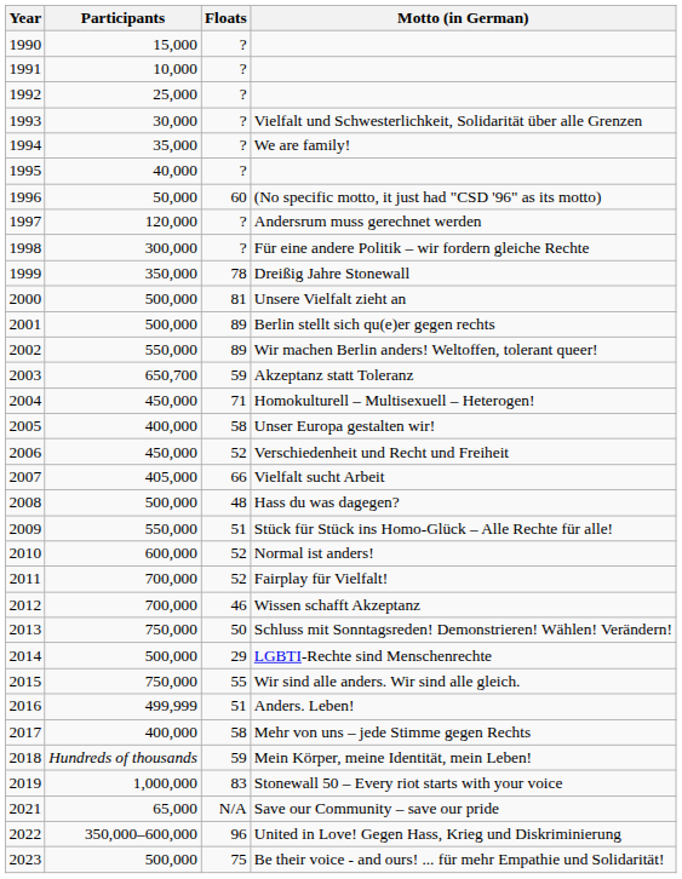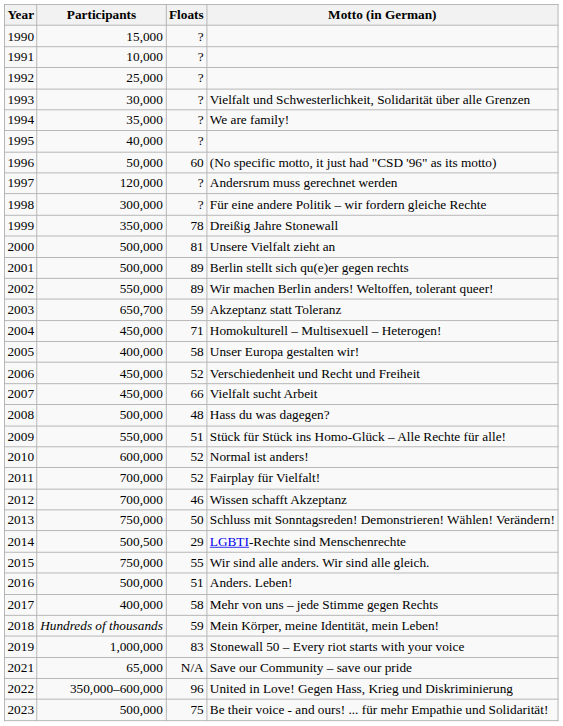 <table class="wikitable sortable mw-datatable">
 <tr>
 <th>Year</th>
 <th>Participants</th>
 <th>Floats</th>
 <th class="unsortable">Motto (in German)</th>
 </tr>
 <tr>
 <td style="text-align:center">1990</td>
 <td style="text-align:right">15,000</td>
 <td style="text-align:right">?</td>
 <td></td>
 </tr>
 <tr>
 <td style="text-align:center">1991</td>
 <td style="text-align:right">10,000</td>
 <td style="text-align:right">?</td>
 <td></td>
 </tr>
 <tr>
 <td style="text-align:center">1992</td>
 <td style="text-align:right">25,000</td>
 <td style="text-align:right">?</td>
 <td></td>
 </tr>
 <tr>
 <td style="text-align:center">1993</td>
 <td style="text-align:right">30,000</td>
 <td style="text-align:right">?</td>
 <td>Vielfalt und Schwesterlichkeit, Solidarität über alle Grenzen</td>
 </tr>
 <tr>
 <td style="text-align:center">1994</td>
 <td style="text-align:right">35,000</td>
 <td style="text-align:right">?</td>
 <td>We are family!</td>
 </tr>
 <tr>
 <td style="text-align:center">1995</td>
 <td style="text-align:right">40,000</td>
 <td style="text-align:right">?</td>
 <td></td>
 </tr>
 <tr>
 <td style="text-align:center">1996</td>
 <td style="text-align:right">50,000</td>
 <td style="text-align:right">60</td>
 <td>(No specific motto, it just had "CSD '96" as its motto)</td>
 </tr>
 <tr>
 <td style="text-align:center">1997</td>
 <td style="text-align:right">120,000</td>
 <td style="text-align:right">?</td>
 <td>Andersrum muss gerechnet werden</td>
 </tr>
 <tr>
 <td style="text-align:center">1998</td>
 <td style="text-align:right">300,000</td>
 <td style="text-align:right">?</td>
 <td>Für eine andere Politik – wir fordern gleiche Rechte</td>
 </tr>
 <tr>
 <td style="text-align:center">1999</td>
 <td style="text-align:right">350,000</td>
 <td style="text-align:right">78</td>
 <td>Dreißig Jahre Stonewall</td>
 </tr>
 <tr>
 <td style="text-align:center">2000</td>
 <td style="text-align:right">500,000</td>
 <td style="text-align:right">81</td>
 <td>Unsere Vielfalt zieht an</td>
 </tr>
 <tr>
 <td style="text-align:center">2001</td>
 <td style="text-align:right">500,000</td>
 <td style="text-align:right">89</td>
 <td>Berlin stellt sich qu(e)er gegen rechts</td>
 </tr>
 <tr>
 <td style="text-align:center">2002</td>
 <td style="text-align:right">550,000</td>
 <td style="text-align:right">89</td>
 <td>Wir machen Berlin anders! Weltoffen, tolerant queer!</td>
 </tr>
 <tr>
 <td style="text-align:center">2003</td>
 <td style="text-align:right">650,700</td>
 <td style="text-align:right">59</td>
 <td>Akzeptanz statt Toleranz</td>
 </tr>
 <tr>
 <td style="text-align:center">2004</td>
 <td style="text-align:right">450,000</td>
 <td style="text-align:right">71</td>
 <td>Homokulturell – Multisexuell – Heterogen!</td>
 </tr>
 <tr>
 <td style="text-align:center">2005</td>
 <td style="text-align:right">400,000</td>
 <td style="text-align:right">58</td>
 <td>Unser Europa gestalten wir!</td>
 </tr>
 <tr>
 <td style="text-align:center">2006</td>
 <td style="text-align:right">450,000</td>
 <td style="text-align:right">52</td>
 <td>Verschiedenheit und Recht und Freiheit</td>
 </tr>
 <tr>
 <td style="text-align:center">2007</td>
-<td style="text-align:right">405,000</td>
+<td style="text-align:right">450,000</td>
 <td style="text-align:right">66</td>
 <td>Vielfalt sucht Arbeit</td>
 </tr>
 <tr>
 <td style="text-align:center">2008</td>
 <td style="text-align:right">500,000</td>
 <td style="text-align:right">48</td>
 <td>Hass du was dagegen?</td>
 </tr>
 <tr>
 <td style="text-align:center">2009</td>
 <td style="text-align:right">550,000</td>
 <td style="text-align:right">51</td>
 <td>Stück für Stück ins Homo-Glück – Alle Rechte für alle!</td>
 </tr>
 <tr>
 <td style="text-align:center">2010</td>
 <td style="text-align:right">600,000</td>
 <td style="text-align:right">52</td>
 <td>Normal ist anders!</td>
 </tr>
 <tr>
 <td style="text-align:center">2011</td>
 <td style="text-align:right">700,000</td>
 <td style="text-align:right">52</td>
 <td>Fairplay für Vielfalt!</td>
 </tr>
 <tr>
 <td style="text-align:center">2012</td>
 <td style="text-align:right">700,000</td>
 <td style="text-align:right">46</td>
 <td>Wissen schafft Akzeptanz</td>
 </tr>
 <tr>
 <td style="text-align:center">2013</td>
 <td style="text-align:right">750,000</td>
 <td style="text-align:right">50</td>
 <td>Schluss mit Sonntagsreden! Demonstrieren! Wählen! Verändern!</td>
 </tr>
 <tr>
 <td style="text-align:center">2014</td>
-<td style="text-align:right">500,000</td>
+<td style="text-align:right">500,500</td>
 <td style="text-align:right">29</td>
 <td><a href='#'>LGBTI</a>-Rechte sind Menschenrechte</td>
 </tr>
 <tr>
 <td style="text-align:center">2015</td>
 <td style="text-align:right">750,000</td>
 <td style="text-align:right">55</td>
 <td>Wir sind alle anders. Wir sind alle gleich.</td>
 </tr>
 <tr>
 <td style="text-align:center">2016</td>
-<td style="text-align:right">499,999</td>
+<td style="text-align:right">500,000</td>
 <td style="text-align:right">51</td>
 <td>Anders. Leben!</td>
 </tr>
 <tr>
 <td style="text-align:center">2017</td>
 <td style="text-align:right">400,000</td>
 <td style="text-align:right">58</td>
 <td>Mehr von uns – jede Stimme gegen Rechts</td>
 </tr>
 <tr>
 <td style="text-align:center">2018</td>
 <td style="text-align:right"><em>Hundreds of thousands</em></td>
 <td style="text-align:right">59</td>
 <td>Mein Körper, meine Identität, mein Leben!</td>
 </tr>
 <tr>
 <td style="text-align:center">2019</td>
 <td style="text-align:right">1,000,000</td>
 <td style="text-align:right">83</td>
 <td>Stonewall 50 – Every riot starts with your voice</td>
 </tr>
 <tr>
 <td style="text-align:center">2021</td>
 <td style="text-align:right">65,000</td>
 <td style="text-align:right">N/A</td>
 <td>Save our Community – save our pride</td>
 </tr>
 <tr>
 <td style="text-align:center">2022</td>
 <td style="text-align:right">350,000–600,000</td>
 <td style="text-align:right">96</td>
 <td>United in Love! Gegen Hass, Krieg und Diskriminierung</td>
 </tr>
 <tr>
 <td style="text-align:center">2023</td>
 <td style="text-align:right">500,000</td>
 <td style="text-align:right">75</td>
 <td>Be their voice - and ours! ... für mehr Empathie und Solidarität!</td>
 </tr>
 </table>
